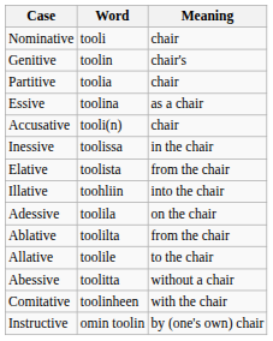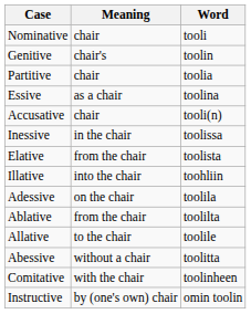 <table class="wikitable">
 <tr>
 <th>Case</th>
+<th>Meaning</th>
 <th>Word</th>
-<th>Meaning</th>
 </tr>
 <tr>
 <td>Nominative</td>
+<td>chair</td>
 <td>tooli</td>
-<td>chair</td>
 </tr>
 <tr>
 <td>Genitive</td>
+<td>chair's</td>
 <td>toolin</td>
-<td>chair's</td>
 </tr>
 <tr>
 <td>Partitive</td>
+<td>chair</td>
 <td>toolia</td>
-<td>chair</td>
 </tr>
 <tr>
 <td>Essive</td>
+<td>as a chair</td>
 <td>toolina</td>
-<td>as a chair</td>
 </tr>
 <tr>
 <td>Accusative</td>
+<td>chair</td>
 <td>tooli(n)</td>
-<td>chair</td>
 </tr>
 <tr>
 <td>Inessive</td>
+<td>in the chair</td>
 <td>toolissa</td>
-<td>in the chair</td>
 </tr>
 <tr>
 <td>Elative</td>
+<td>from the chair</td>
 <td>toolista</td>
-<td>from the chair</td>
 </tr>
 <tr>
 <td>Illative</td>
+<td>into the chair</td>
 <td>toohliin</td>
-<td>into the chair</td>
 </tr>
 <tr>
 <td>Adessive</td>
+<td>on the chair</td>
 <td>toolila</td>
-<td>on the chair</td>
 </tr>
 <tr>
 <td>Ablative</td>
+<td>from the chair</td>
 <td>toolilta</td>
-<td>from the chair</td>
 </tr>
 <tr>
 <td>Allative</td>
+<td>to the chair</td>
 <td>toolile</td>
-<td>to the chair</td>
 </tr>
 <tr>
 <td>Abessive</td>
+<td>without a chair</td>
 <td>toolitta</td>
-<td>without a chair</td>
 </tr>
 <tr>
 <td>Comitative</td>
+<td>with the chair</td>
 <td>toolinheen</td>
-<td>with the chair</td>
 </tr>
 <tr>
 <td>Instructive</td>
+<td>by (one's own) chair</td>
 <td>omin toolin</td>
-<td>by (one's own) chair</td>
 </tr>
 </table>
